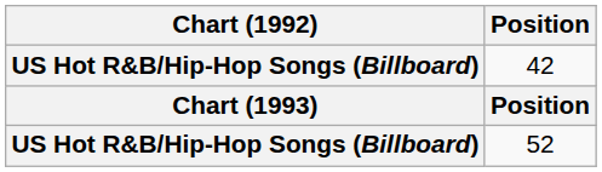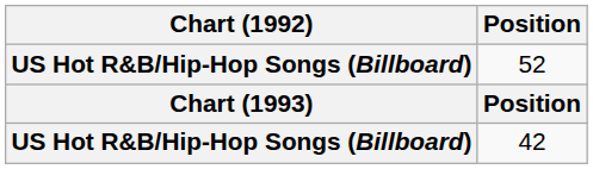 <table class="wikitable plainrowheaders" style="text-align:center">
 <tr>
 <th scope="col">Chart (1992)</th>
 <th scope="col">Position</th>
 </tr>
 <tr>
 <th scope="row">US Hot R&B/Hip-Hop Songs (<em>Billboard</em>)</th>
-<td>42</td>
+<td>52</td>
 </tr>
 <tr>
 <th scope="col">Chart (1993)</th>
 <th scope="col">Position</th>
 </tr>
 <tr>
 <th scope="row">US Hot R&B/Hip-Hop Songs (<em>Billboard</em>)</th>
-<td>52</td>
+<td>42</td>
 </tr>
 </table>
